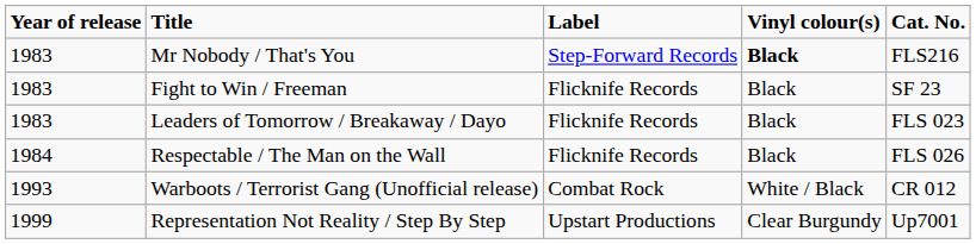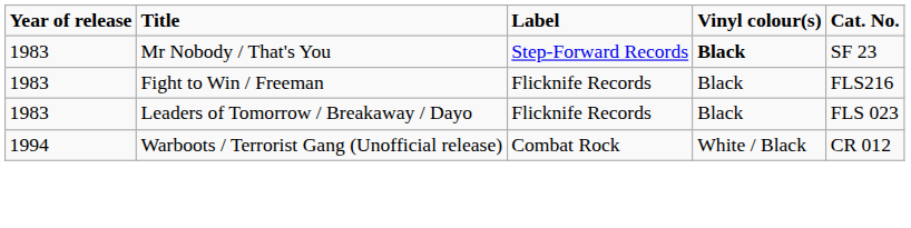 <table class="wikitable">
 <tr>
 <td><strong>Year of release</strong></td>
 <td><strong>Title</strong></td>
 <td><strong>Label</strong></td>
 <td><strong>Vinyl colour(s)</strong></td>
 <td><strong>Cat. No.</strong></td>
 </tr>
 <tr>
 <td>1983</td>
 <td>Mr Nobody / That's You</td>
 <td><a href='#'>Step-Forward Records</a></td>
 <td><strong>Black</strong></td>
-<td>FLS216</td>
+<td>SF 23</td>
 </tr>
 <tr>
 <td>1983</td>
 <td>Fight to Win / Freeman</td>
 <td>Flicknife Records</td>
 <td>Black</td>
-<td>SF 23</td>
+<td>FLS216</td>
 </tr>
 <tr>
 <td>1983</td>
 <td>Leaders of Tomorrow / Breakaway / Dayo</td>
 <td>Flicknife Records</td>
 <td>Black</td>
 <td>FLS 023</td>
 </tr>
 <tr>
-<td>1984</td>
-<td>Respectable / The Man on the Wall</td>
-<td>Flicknife Records</td>
-<td>Black</td>
-<td>FLS 026</td>
-</tr>
-<tr>
-<td>1993</td>
+<td>1994</td>
 <td>Warboots / Terrorist Gang (Unofficial release)</td>
 <td>Combat Rock</td>
 <td>White / Black</td>
 <td>CR 012</td>
 </tr>
-<tr>
-<td>1999</td>
-<td>Representation Not Reality / Step By Step</td>
-<td>Upstart Productions</td>
-<td>Clear Burgundy</td>
-<td>Up7001</td>
-</tr>
 </table>
